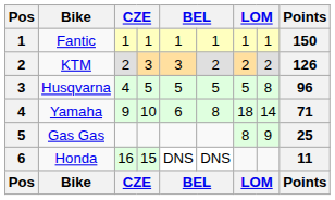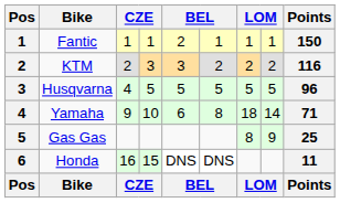 <table class="wikitable" style="font-size: 80%; text-align:center">
 <tr valign="top">
 <th valign="middle">Pos</th>
 <th valign="middle">Bike</th>
 <th colspan=2><a href='#'>CZE</a><br></th>
 <th colspan=2><a href='#'>BEL</a><br></th>
 <th colspan=2><a href='#'>LOM</a><br></th>
 <th valign="middle">Points</th>
 </tr>
 <tr>
 <th>1</th>
 <td><a href='#'>Fantic</a></td>
 <td style="background:#ffffbf;">1</td>
 <td style="background:#ffffbf;">1</td>
-<td style="background:#ffffbf;">1</td>
+<td style="background:#ffffbf;">2</td>
 <td style="background:#ffffbf;">1</td>
 <td style="background:#ffffbf;">1</td>
 <td style="background:#ffffbf;">1</td>
 <th>150</th>
 </tr>
 <tr>
 <th>2</th>
 <td><a href='#'>KTM</a></td>
 <td style="background:#dfdfdf;">2</td>
 <td style="background:#ffdf9f;">3</td>
 <td style="background:#ffdf9f;">3</td>
 <td style="background:#dfdfdf;">2</td>
 <td style="background:#ffdf9f;">2</td>
 <td style="background:#dfdfdf;">2</td>
-<th>126</th>
+<th>116</th>
 </tr>
 <tr>
 <th>3</th>
 <td><a href='#'>Husqvarna</a></td>
 <td style="background:#dfffdf;">4</td>
 <td style="background:#dfffdf;">5</td>
 <td style="background:#dfffdf;">5</td>
 <td style="background:#dfffdf;">5</td>
 <td style="background:#dfffdf;">5</td>
-<td style="background:#dfffdf;">8</td>
+<td style="background:#dfffdf;">5</td>
 <th>96</th>
 </tr>
 <tr>
 <th>4</th>
 <td><a href='#'>Yamaha</a></td>
 <td style="background:#dfffdf;">9</td>
 <td style="background:#dfffdf;">10</td>
 <td style="background:#dfffdf;">6</td>
 <td style="background:#dfffdf;">8</td>
 <td style="background:#dfffdf;">18</td>
 <td style="background:#dfffdf;">14</td>
 <th>71</th>
 </tr>
 <tr>
 <th>5</th>
 <td><a href='#'>Gas Gas</a></td>
 <td></td>
 <td></td>
 <td></td>
 <td></td>
 <td style="background:#dfffdf;">8</td>
 <td style="background:#dfffdf;">9</td>
 <th>25</th>
 </tr>
 <tr>
 <th>6</th>
 <td><a href='#'>Honda</a></td>
 <td style="background:#dfffdf;">16</td>
 <td style="background:#dfffdf;">15</td>
 <td style="background:#ffffff;">DNS</td>
 <td style="background:#ffffff;">DNS</td>
 <td></td>
 <td></td>
 <th>11</th>
 </tr>
 <tr valign="top">
 <th valign="middle">Pos</th>
 <th valign="middle">Bike</th>
 <th colspan=2><a href='#'>CZE</a><br></th>
 <th colspan=2><a href='#'>BEL</a><br></th>
 <th colspan=2><a href='#'>LOM</a><br></th>
 <th valign="middle">Points</th>
 </tr>
 </table>
